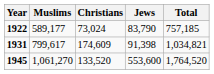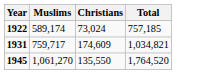 <table class="wikitable">
 <tr>
 <th><strong>Year</strong></th>
 <th><strong>Muslims</strong></th>
 <th><strong>Christians</strong></th>
-<th><strong>Jews</strong></th>
 <th><strong>Total</strong></th>
 </tr>
 <tr>
 <td><strong>1922</strong></td>
-<td>589,177</td>
+<td>589,174</td>
 <td>73,024</td>
-<td>83,790</td>
 <td>757,185</td>
 </tr>
 <tr>
 <td><strong>1931</strong></td>
-<td>799,617</td>
+<td>759,717</td>
 <td>174,609</td>
-<td>91,398</td>
 <td>1,034,821</td>
 </tr>
 <tr>
 <td><strong>1945</strong></td>
 <td>1,061,270</td>
-<td>133,520</td>
-<td>553,600</td>
+<td>135,550</td>
 <td>1,764,520</td>
 </tr>
 </table>
